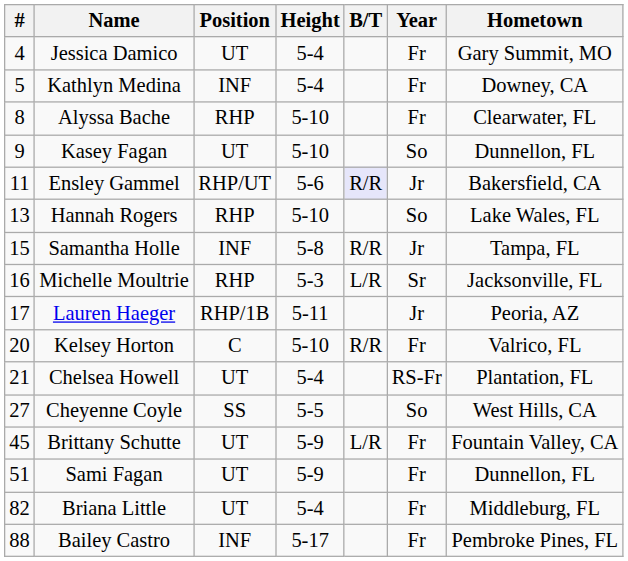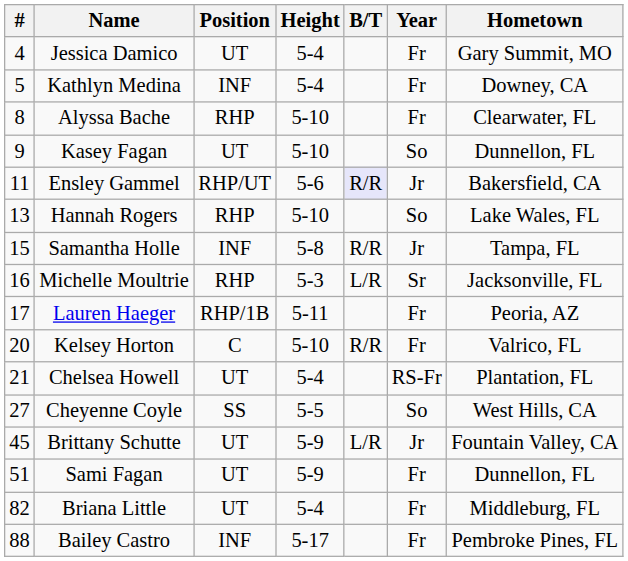 <table class="wikitable">
 <tr>
 <th>#</th>
 <th>Name</th>
 <th>Position</th>
 <th>Height</th>
 <th>B/T</th>
 <th>Year</th>
 <th>Hometown</th>
 </tr>
 <tr align=center>
 <td>4</td>
 <td>Jessica Damico</td>
 <td>UT</td>
 <td>5-4</td>
 <td></td>
 <td>Fr</td>
 <td>Gary Summit, MO</td>
 </tr>
 <tr align=center>
 <td>5</td>
 <td>Kathlyn Medina</td>
 <td>INF</td>
 <td>5-4</td>
 <td></td>
 <td>Fr</td>
 <td>Downey, CA</td>
 </tr>
 <tr align=center>
 <td>8</td>
 <td>Alyssa Bache</td>
 <td>RHP</td>
 <td>5-10</td>
 <td></td>
 <td>Fr</td>
 <td>Clearwater, FL</td>
 </tr>
 <tr align=center>
 <td>9</td>
 <td>Kasey Fagan</td>
 <td>UT</td>
 <td>5-10</td>
 <td></td>
 <td>So</td>
 <td>Dunnellon, FL</td>
 </tr>
 <tr align=center>
 <td>11</td>
 <td>Ensley Gammel</td>
 <td>RHP/UT</td>
 <td>5-6</td>
 <td style="background: lavender;">R/R</td>
 <td>Jr</td>
 <td>Bakersfield, CA</td>
 </tr>
 <tr align=center>
 <td>13</td>
 <td>Hannah Rogers</td>
 <td>RHP</td>
 <td>5-10</td>
 <td></td>
 <td>So</td>
 <td>Lake Wales, FL</td>
 </tr>
 <tr align=center>
 <td>15</td>
 <td>Samantha Holle</td>
 <td>INF</td>
 <td>5-8</td>
 <td>R/R</td>
 <td>Jr</td>
 <td>Tampa, FL</td>
 </tr>
 <tr align=center>
 <td>16</td>
 <td>Michelle Moultrie</td>
 <td>RHP</td>
 <td>5-3</td>
 <td>L/R</td>
 <td>Sr</td>
 <td>Jacksonville, FL</td>
 </tr>
 <tr align=center>
 <td>17</td>
 <td><a href='#'>Lauren Haeger</a></td>
 <td>RHP/1B</td>
 <td>5-11</td>
 <td></td>
-<td>Jr</td>
+<td>Fr</td>
 <td>Peoria, AZ</td>
 </tr>
 <tr align=center>
 <td>20</td>
 <td>Kelsey Horton</td>
 <td>C</td>
 <td>5-10</td>
 <td>R/R</td>
 <td>Fr</td>
 <td>Valrico, FL</td>
 </tr>
 <tr align=center>
 <td>21</td>
 <td>Chelsea Howell</td>
 <td>UT</td>
 <td>5-4</td>
 <td></td>
 <td>RS-Fr</td>
 <td>Plantation, FL</td>
 </tr>
 <tr align=center>
 <td>27</td>
 <td>Cheyenne Coyle</td>
 <td>SS</td>
 <td>5-5</td>
 <td></td>
 <td>So</td>
 <td>West Hills, CA</td>
 </tr>
 <tr align=center>
 <td>45</td>
 <td>Brittany Schutte</td>
 <td>UT</td>
 <td>5-9</td>
 <td>L/R</td>
-<td>Fr</td>
+<td>Jr</td>
 <td>Fountain Valley, CA</td>
 </tr>
 <tr align=center>
 <td>51</td>
 <td>Sami Fagan</td>
 <td>UT</td>
 <td>5-9</td>
 <td></td>
 <td>Fr</td>
 <td>Dunnellon, FL</td>
 </tr>
 <tr align=center>
 <td>82</td>
 <td>Briana Little</td>
 <td>UT</td>
 <td>5-4</td>
 <td></td>
 <td>Fr</td>
 <td>Middleburg, FL</td>
 </tr>
 <tr align=center>
 <td>88</td>
 <td>Bailey Castro</td>
 <td>INF</td>
 <td>5-17</td>
 <td></td>
 <td>Fr</td>
 <td>Pembroke Pines, FL</td>
 </tr>
 </table>
